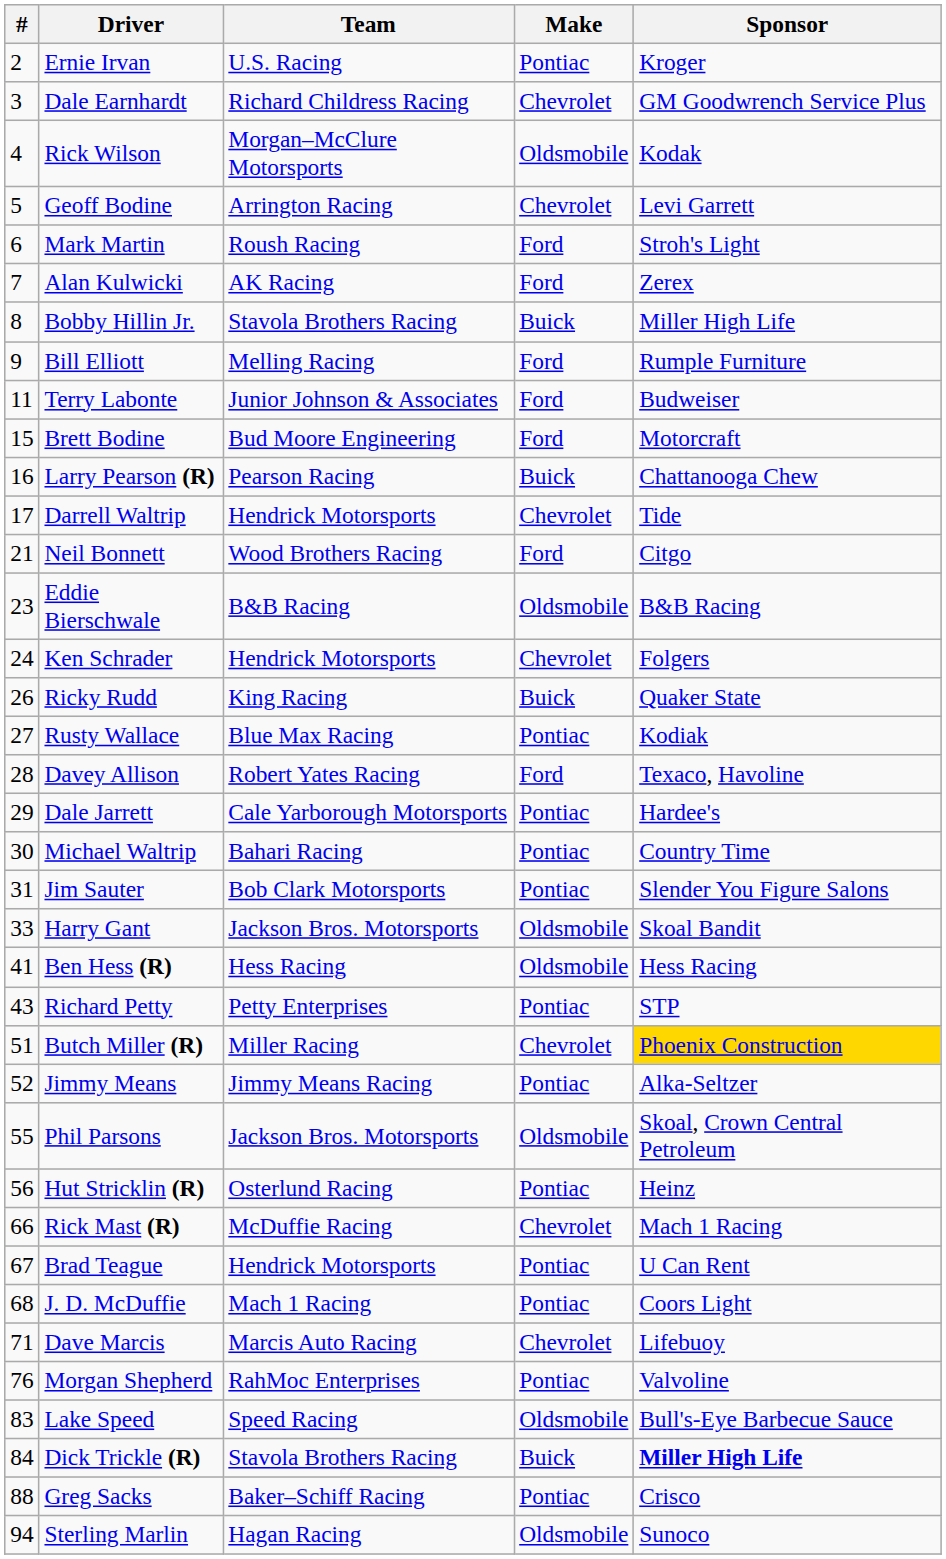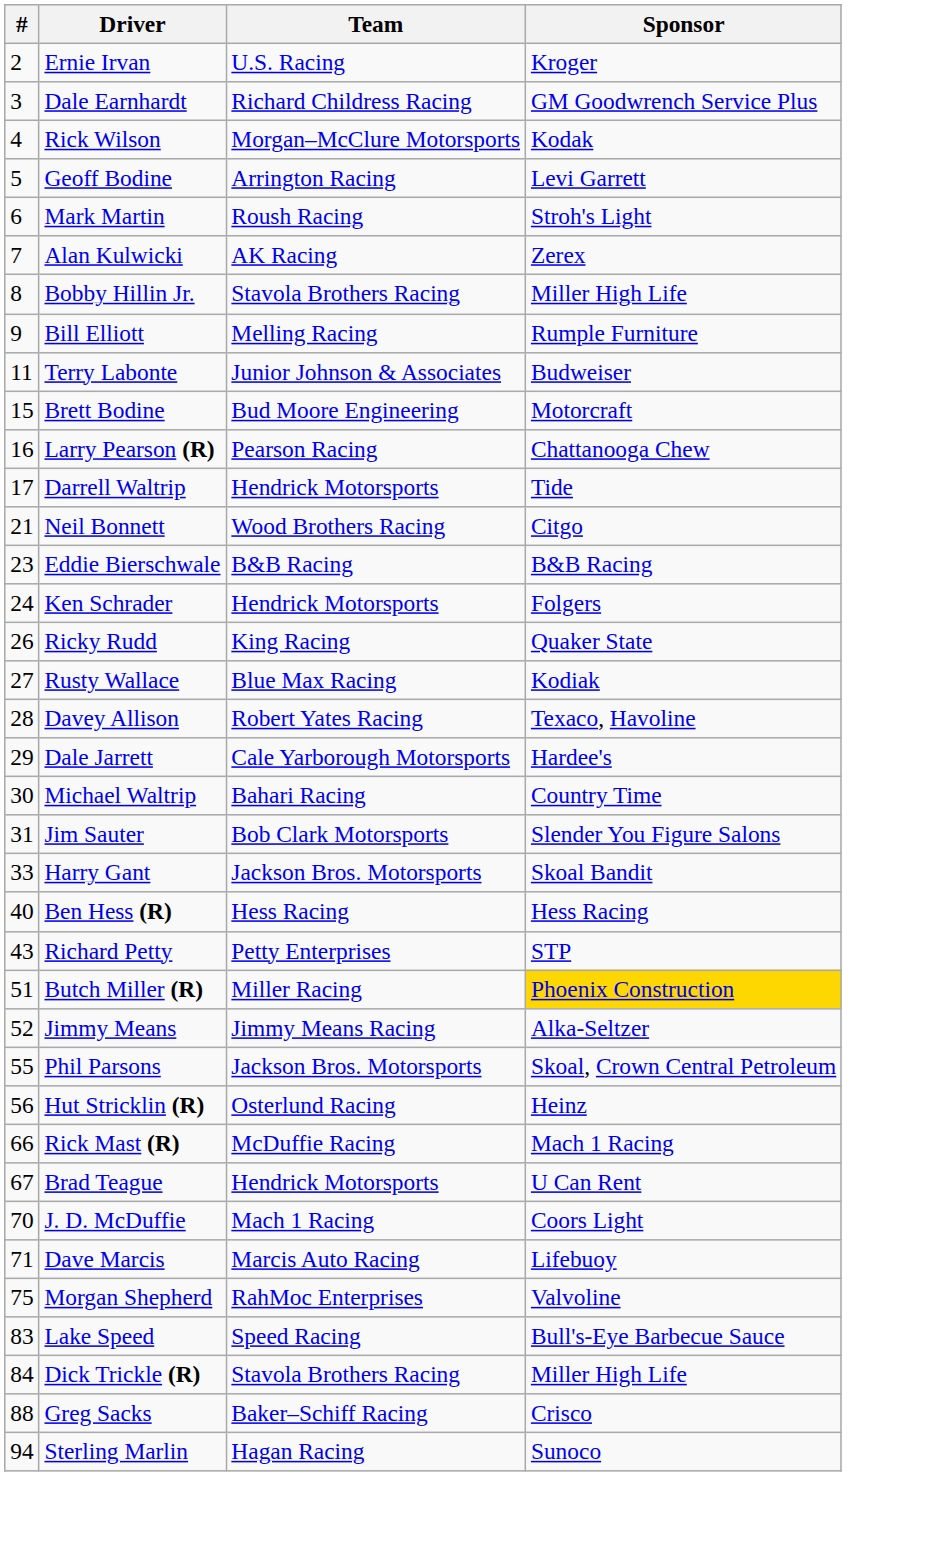 <table class="wikitable" style="font-size:95%">
 <tr>
 <th>#</th>
 <th>Driver</th>
 <th>Team</th>
-<th>Make</th>
 <th>Sponsor</th>
 </tr>
 <tr>
 <td>2</td>
 <td><a href='#'>Ernie Irvan</a></td>
 <td><a href='#'>U.S. Racing</a></td>
-<td><a href='#'>Pontiac</a></td>
 <td><a href='#'>Kroger</a></td>
 </tr>
 <tr>
 <td>3</td>
 <td><a href='#'>Dale Earnhardt</a></td>
 <td><a href='#'>Richard Childress Racing</a></td>
-<td><a href='#'>Chevrolet</a></td>
 <td><a href='#'>GM Goodwrench Service Plus</a></td>
 </tr>
 <tr>
 <td>4</td>
 <td><a href='#'>Rick Wilson</a></td>
 <td><a href='#'>Morgan–McClure Motorsports</a></td>
-<td><a href='#'>Oldsmobile</a></td>
 <td><a href='#'>Kodak</a></td>
 </tr>
 <tr>
 <td>5</td>
 <td><a href='#'>Geoff Bodine</a></td>
 <td><a href='#'>Arrington Racing</a></td>
-<td><a href='#'>Chevrolet</a></td>
 <td><a href='#'>Levi Garrett</a></td>
 </tr>
 <tr>
 <td>6</td>
 <td><a href='#'>Mark Martin</a></td>
 <td><a href='#'>Roush Racing</a></td>
-<td><a href='#'>Ford</a></td>
 <td><a href='#'>Stroh's Light</a></td>
 </tr>
 <tr>
 <td>7</td>
 <td><a href='#'>Alan Kulwicki</a></td>
 <td><a href='#'>AK Racing</a></td>
-<td><a href='#'>Ford</a></td>
 <td><a href='#'>Zerex</a></td>
 </tr>
 <tr>
 <td>8</td>
 <td><a href='#'>Bobby Hillin Jr.</a></td>
 <td><a href='#'>Stavola Brothers Racing</a></td>
-<td><a href='#'>Buick</a></td>
 <td><a href='#'>Miller High Life</a></td>
 </tr>
 <tr>
 <td>9</td>
 <td><a href='#'>Bill Elliott</a></td>
 <td><a href='#'>Melling Racing</a></td>
-<td><a href='#'>Ford</a></td>
 <td><a href='#'>Rumple Furniture</a></td>
 </tr>
 <tr>
 <td>11</td>
 <td><a href='#'>Terry Labonte</a></td>
 <td><a href='#'>Junior Johnson & Associates</a></td>
-<td><a href='#'>Ford</a></td>
 <td><a href='#'>Budweiser</a></td>
 </tr>
 <tr>
 <td>15</td>
 <td><a href='#'>Brett Bodine</a></td>
 <td><a href='#'>Bud Moore Engineering</a></td>
-<td><a href='#'>Ford</a></td>
 <td><a href='#'>Motorcraft</a></td>
 </tr>
 <tr>
 <td>16</td>
 <td><a href='#'>Larry Pearson</a> <strong>(R)</strong></td>
 <td><a href='#'>Pearson Racing</a></td>
-<td><a href='#'>Buick</a></td>
 <td><a href='#'>Chattanooga Chew</a></td>
 </tr>
 <tr>
 <td>17</td>
 <td><a href='#'>Darrell Waltrip</a></td>
 <td><a href='#'>Hendrick Motorsports</a></td>
-<td><a href='#'>Chevrolet</a></td>
 <td><a href='#'>Tide</a></td>
 </tr>
 <tr>
 <td>21</td>
 <td><a href='#'>Neil Bonnett</a></td>
 <td><a href='#'>Wood Brothers Racing</a></td>
-<td><a href='#'>Ford</a></td>
 <td><a href='#'>Citgo</a></td>
 </tr>
 <tr>
 <td>23</td>
 <td><a href='#'>Eddie Bierschwale</a></td>
 <td><a href='#'>B&B Racing</a></td>
-<td><a href='#'>Oldsmobile</a></td>
 <td><a href='#'>B&B Racing</a></td>
 </tr>
 <tr>
 <td>24</td>
 <td><a href='#'>Ken Schrader</a></td>
 <td><a href='#'>Hendrick Motorsports</a></td>
-<td><a href='#'>Chevrolet</a></td>
 <td><a href='#'>Folgers</a></td>
 </tr>
 <tr>
 <td>26</td>
 <td><a href='#'>Ricky Rudd</a></td>
 <td><a href='#'>King Racing</a></td>
-<td><a href='#'>Buick</a></td>
 <td><a href='#'>Quaker State</a></td>
 </tr>
 <tr>
 <td>27</td>
 <td><a href='#'>Rusty Wallace</a></td>
 <td><a href='#'>Blue Max Racing</a></td>
-<td><a href='#'>Pontiac</a></td>
 <td><a href='#'>Kodiak</a></td>
 </tr>
 <tr>
 <td>28</td>
 <td><a href='#'>Davey Allison</a></td>
 <td><a href='#'>Robert Yates Racing</a></td>
-<td><a href='#'>Ford</a></td>
 <td><a href='#'>Texaco</a>, <a href='#'>Havoline</a></td>
 </tr>
 <tr>
 <td>29</td>
 <td><a href='#'>Dale Jarrett</a></td>
 <td><a href='#'>Cale Yarborough Motorsports</a></td>
-<td><a href='#'>Pontiac</a></td>
 <td><a href='#'>Hardee's</a></td>
 </tr>
 <tr>
 <td>30</td>
 <td><a href='#'>Michael Waltrip</a></td>
 <td><a href='#'>Bahari Racing</a></td>
-<td><a href='#'>Pontiac</a></td>
 <td><a href='#'>Country Time</a></td>
 </tr>
 <tr>
 <td>31</td>
 <td><a href='#'>Jim Sauter</a></td>
 <td><a href='#'>Bob Clark Motorsports</a></td>
-<td><a href='#'>Pontiac</a></td>
 <td><a href='#'>Slender You Figure Salons</a></td>
 </tr>
 <tr>
 <td>33</td>
 <td><a href='#'>Harry Gant</a></td>
 <td><a href='#'>Jackson Bros. Motorsports</a></td>
-<td><a href='#'>Oldsmobile</a></td>
 <td><a href='#'>Skoal Bandit</a></td>
 </tr>
 <tr>
-<td>41</td>
+<td>40</td>
 <td><a href='#'>Ben Hess</a> <strong>(R)</strong></td>
 <td><a href='#'>Hess Racing</a></td>
-<td><a href='#'>Oldsmobile</a></td>
 <td><a href='#'>Hess Racing</a></td>
 </tr>
 <tr>
 <td>43</td>
 <td><a href='#'>Richard Petty</a></td>
 <td><a href='#'>Petty Enterprises</a></td>
-<td><a href='#'>Pontiac</a></td>
 <td><a href='#'>STP</a></td>
 </tr>
 <tr>
 <td>51</td>
 <td><a href='#'>Butch Miller</a> <strong>(R)</strong></td>
 <td><a href='#'>Miller Racing</a></td>
-<td><a href='#'>Chevrolet</a></td>
 <td style="background: gold;"><a href='#'>Phoenix Construction</a></td>
 </tr>
 <tr>
 <td>52</td>
 <td><a href='#'>Jimmy Means</a></td>
 <td><a href='#'>Jimmy Means Racing</a></td>
-<td><a href='#'>Pontiac</a></td>
 <td><a href='#'>Alka-Seltzer</a></td>
 </tr>
 <tr>
 <td>55</td>
 <td><a href='#'>Phil Parsons</a></td>
 <td><a href='#'>Jackson Bros. Motorsports</a></td>
-<td><a href='#'>Oldsmobile</a></td>
 <td><a href='#'>Skoal</a>, <a href='#'>Crown Central Petroleum</a></td>
 </tr>
 <tr>
 <td>56</td>
 <td><a href='#'>Hut Stricklin</a> <strong>(R)</strong></td>
 <td><a href='#'>Osterlund Racing</a></td>
-<td><a href='#'>Pontiac</a></td>
 <td><a href='#'>Heinz</a></td>
 </tr>
 <tr>
 <td>66</td>
 <td><a href='#'>Rick Mast</a> <strong>(R)</strong></td>
 <td><a href='#'>McDuffie Racing</a></td>
-<td><a href='#'>Chevrolet</a></td>
 <td><a href='#'>Mach 1 Racing</a></td>
 </tr>
 <tr>
 <td>67</td>
 <td><a href='#'>Brad Teague</a></td>
 <td><a href='#'>Hendrick Motorsports</a></td>
-<td><a href='#'>Pontiac</a></td>
 <td><a href='#'>U Can Rent</a></td>
 </tr>
 <tr>
-<td>68</td>
+<td>70</td>
 <td><a href='#'>J. D. McDuffie</a></td>
 <td><a href='#'>Mach 1 Racing</a></td>
-<td><a href='#'>Pontiac</a></td>
 <td><a href='#'>Coors Light</a></td>
 </tr>
 <tr>
 <td>71</td>
 <td><a href='#'>Dave Marcis</a></td>
 <td><a href='#'>Marcis Auto Racing</a></td>
-<td><a href='#'>Chevrolet</a></td>
 <td><a href='#'>Lifebuoy</a></td>
 </tr>
 <tr>
-<td>76</td>
+<td>75</td>
 <td><a href='#'>Morgan Shepherd</a></td>
 <td><a href='#'>RahMoc Enterprises</a></td>
-<td><a href='#'>Pontiac</a></td>
 <td><a href='#'>Valvoline</a></td>
 </tr>
 <tr>
 <td>83</td>
 <td><a href='#'>Lake Speed</a></td>
 <td><a href='#'>Speed Racing</a></td>
-<td><a href='#'>Oldsmobile</a></td>
 <td><a href='#'>Bull's-Eye Barbecue Sauce</a></td>
 </tr>
 <tr>
 <td>84</td>
 <td><a href='#'>Dick Trickle</a> <strong>(R)</strong></td>
 <td><a href='#'>Stavola Brothers Racing</a></td>
-<td><a href='#'>Buick</a></td>
-<td><strong><a href='#'>Miller High Life</a></strong></td>
+<td><a href='#'>Miller High Life</a></td>
 </tr>
 <tr>
 <td>88</td>
 <td><a href='#'>Greg Sacks</a></td>
 <td><a href='#'>Baker–Schiff Racing</a></td>
-<td><a href='#'>Pontiac</a></td>
 <td><a href='#'>Crisco</a></td>
 </tr>
 <tr>
 <td>94</td>
 <td><a href='#'>Sterling Marlin</a></td>
 <td><a href='#'>Hagan Racing</a></td>
-<td><a href='#'>Oldsmobile</a></td>
 <td><a href='#'>Sunoco</a></td>
 </tr>
 </table>
